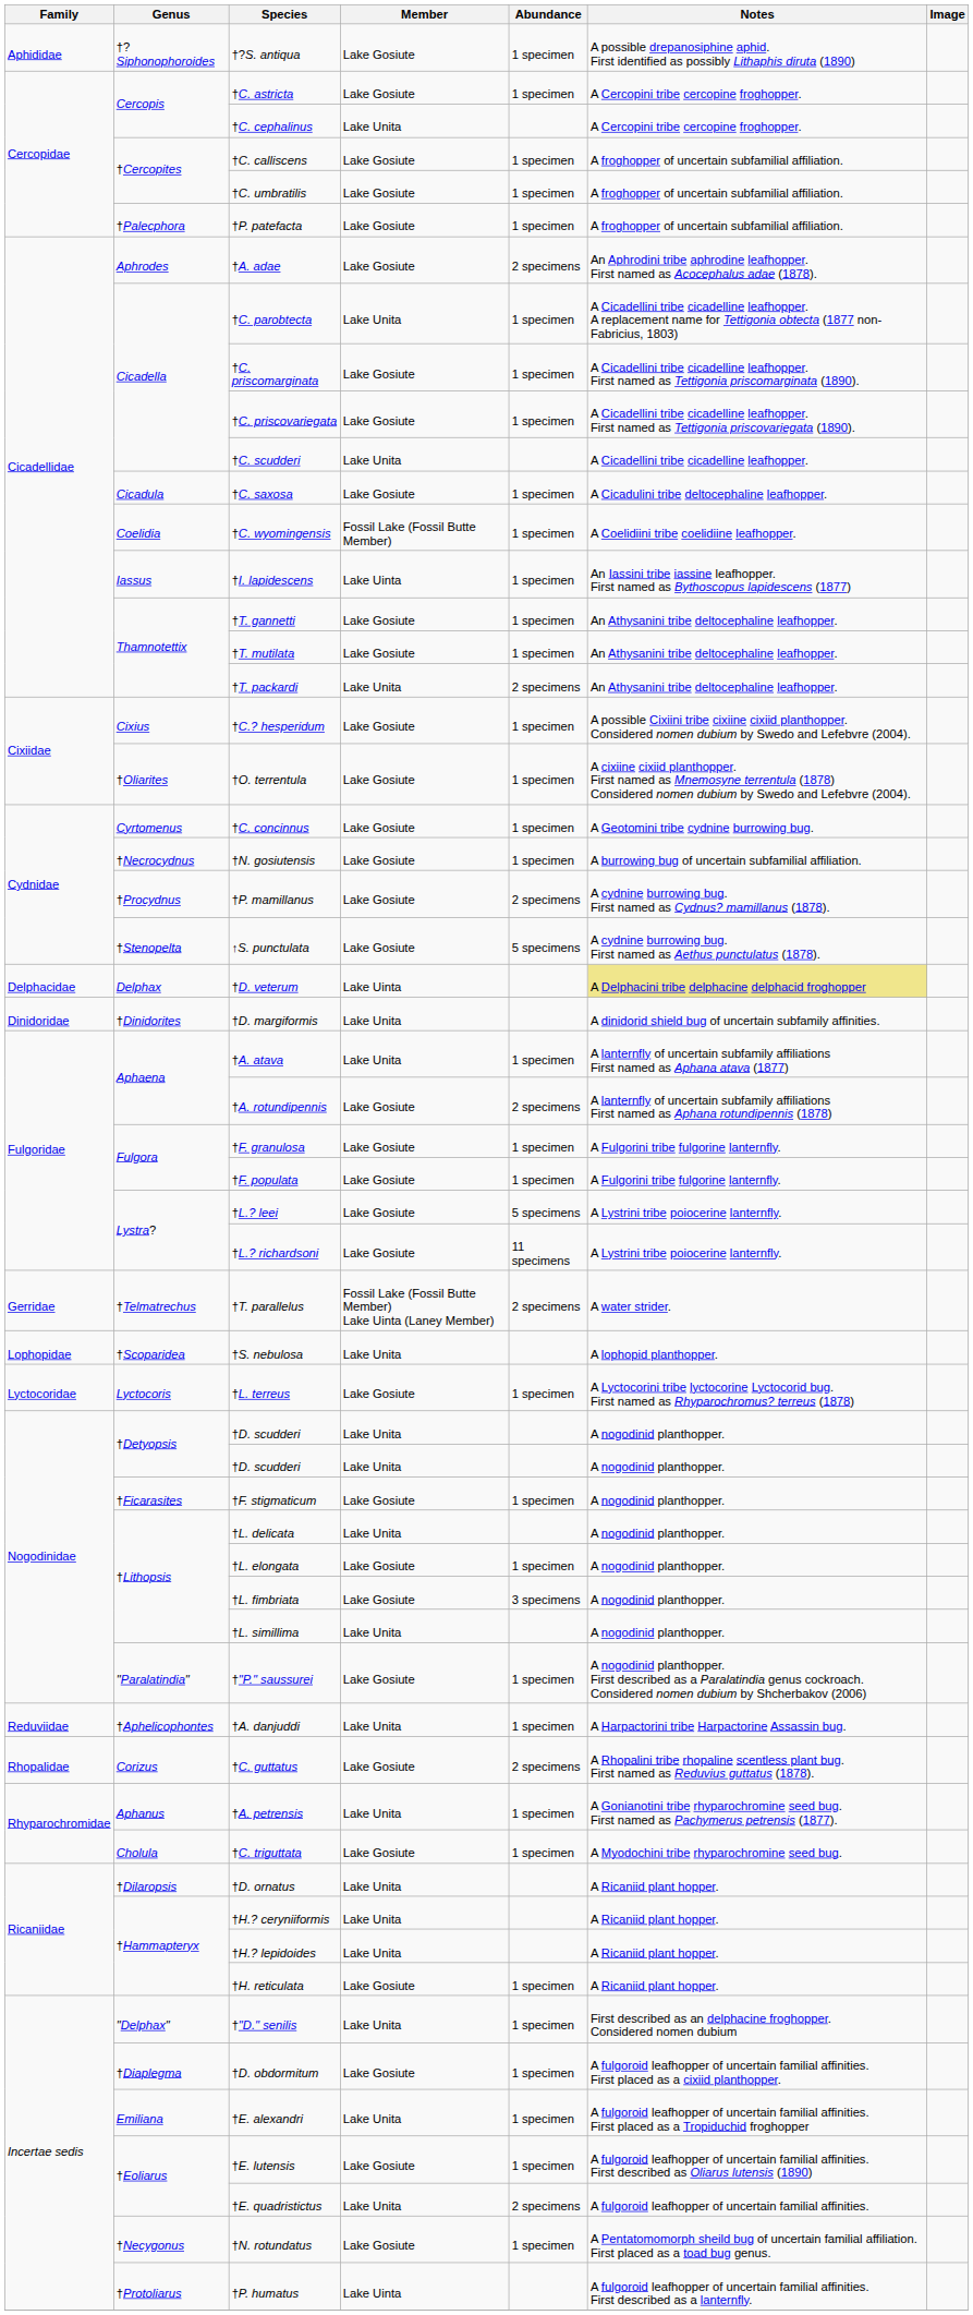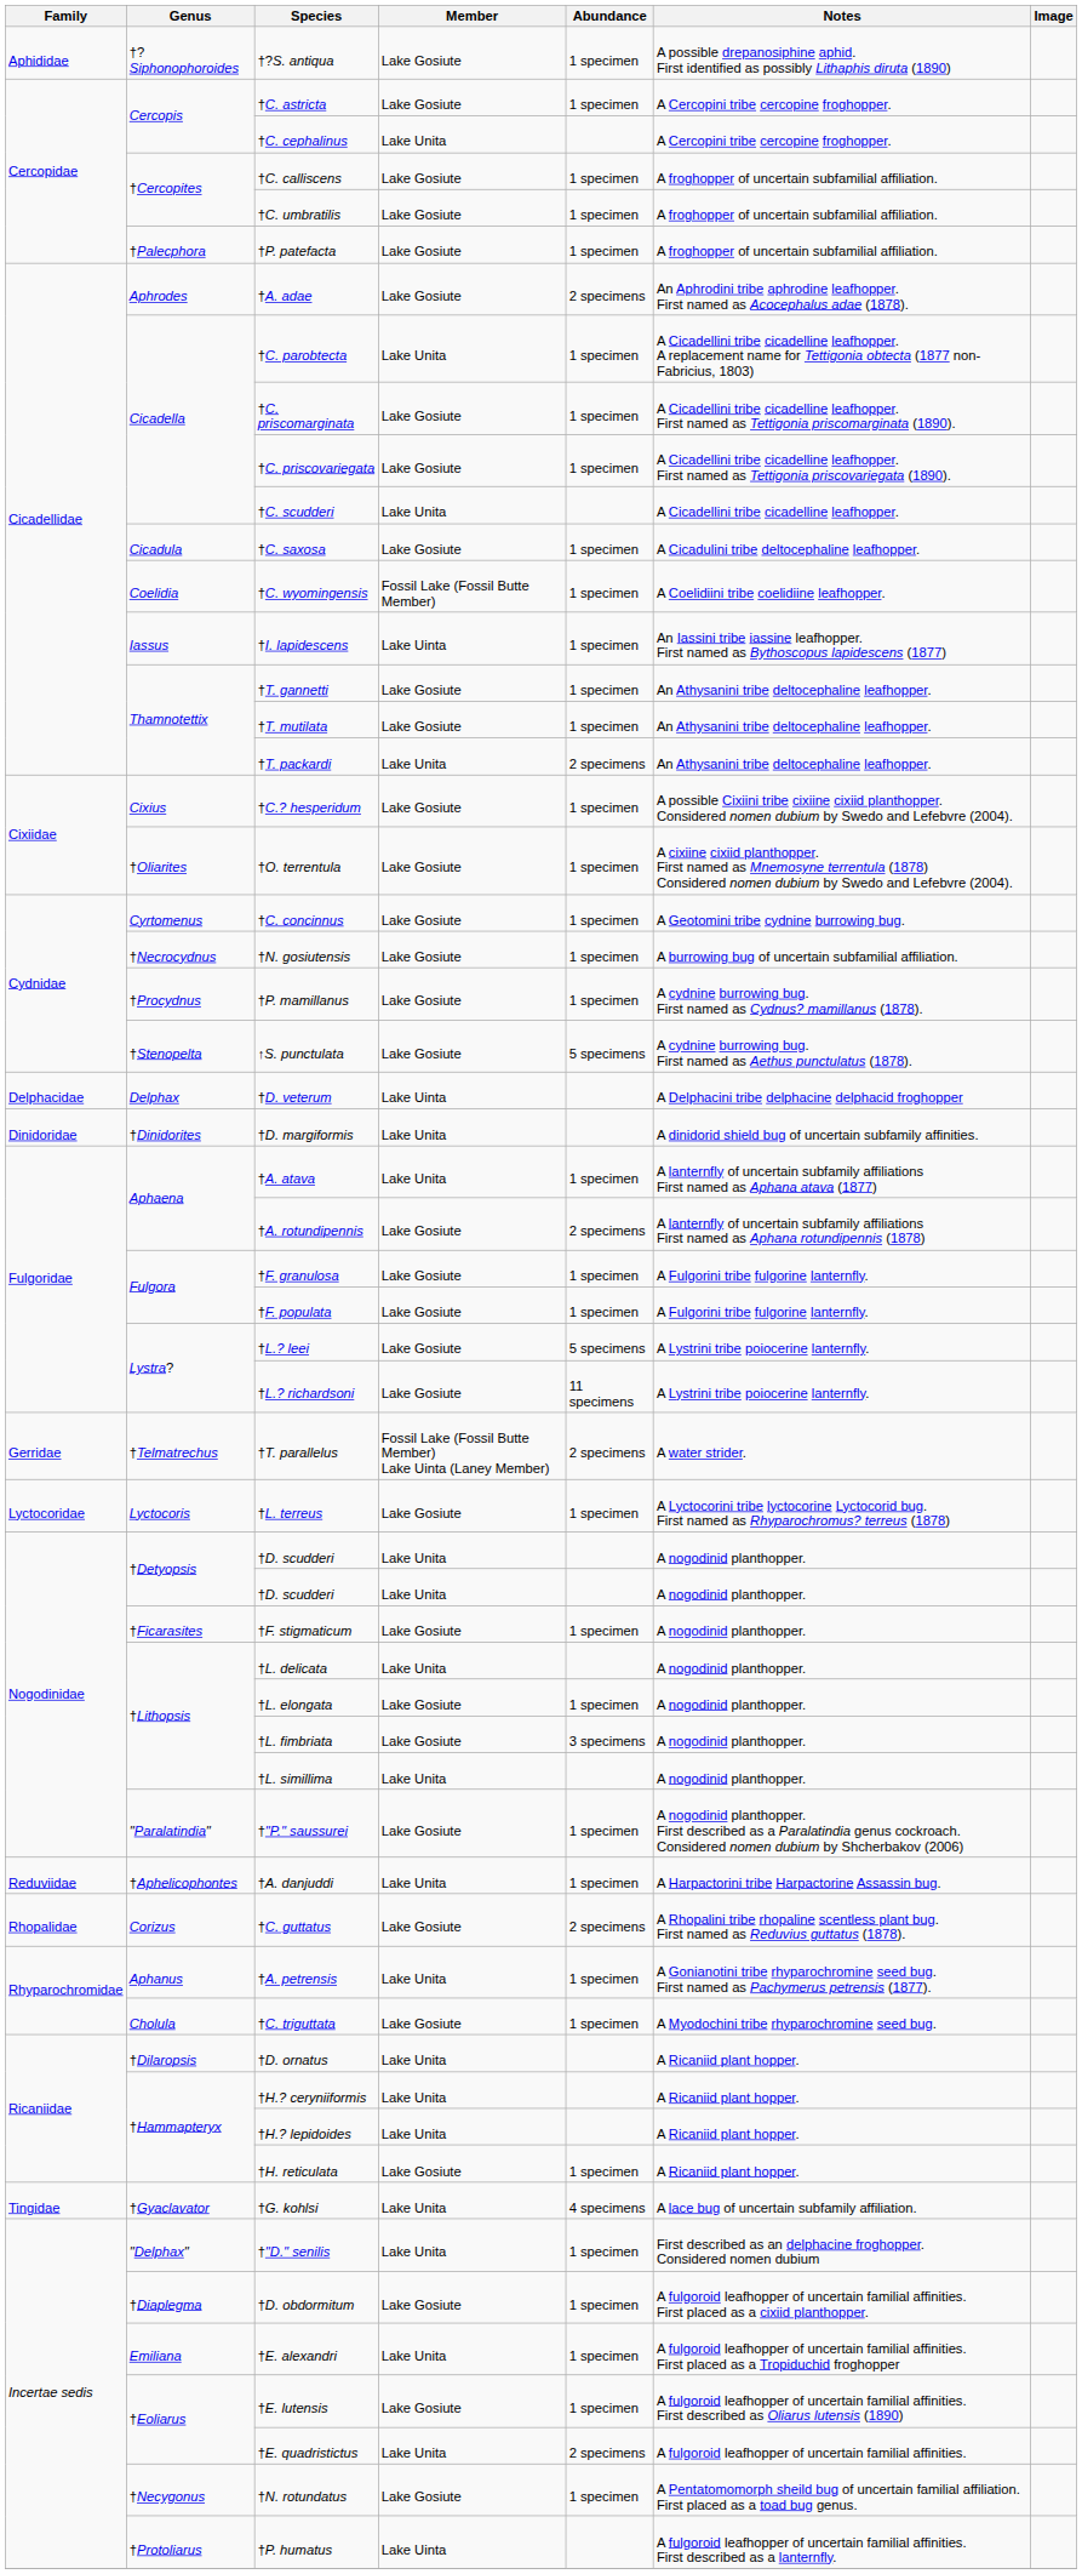 <table class="wikitable" style="margin:auto;width:100%;">
 <tr>
 <th>Family</th>
 <th>Genus</th>
 <th>Species</th>
 <th>Member</th>
 <th>Abundance</th>
 <th>Notes</th>
 <th>Image</th>
 </tr>
 <tr>
 <td><br><a href='#'>Aphididae</a></td>
 <td><br>†?<em><a href='#'>Siphonophoroides</a></em></td>
 <td><br>†?<em>S. antiqua</em> </td>
 <td><br>Lake Gosiute</td>
 <td><br>1 specimen</td>
 <td><br>A possible <a href='#'>drepanosiphine</a> <a href='#'>aphid</a>.<br>First identified as possibly <em><a href='#'>Lithaphis diruta</a></em> (<a href='#'>1890</a>)</td>
 <td></td>
 </tr>
 <tr>
 <td rowspan=5><a href='#'>Cercopidae</a></td>
 <td rowspan=2><em><a href='#'>Cercopis</a></em></td>
 <td><br>†<em><a href='#'>C. astricta</a></em> </td>
 <td><br>Lake Gosiute</td>
 <td><br>1 specimen</td>
 <td><br>A <a href='#'>Cercopini tribe</a> <a href='#'>cercopine</a> <a href='#'>froghopper</a>.</td>
 <td><br></td>
 </tr>
 <tr>
 <td><br>†<em><a href='#'>C. cephalinus</a></em> </td>
 <td><br>Lake Unita</td>
 <td></td>
 <td><br>A <a href='#'>Cercopini tribe</a> <a href='#'>cercopine</a> <a href='#'>froghopper</a>.</td>
 <td></td>
 </tr>
 <tr>
 <td rowspan=2>†<em><a href='#'>Cercopites</a></em></td>
 <td><br>†<em>C. calliscens</em> </td>
 <td><br>Lake Gosiute</td>
 <td><br>1 specimen</td>
 <td><br>A <a href='#'>froghopper</a> of uncertain subfamilial affiliation.</td>
 <td><br></td>
 </tr>
 <tr>
 <td><br>†<em>C. umbratilis</em> </td>
 <td><br>Lake Gosiute</td>
 <td><br>1 specimen</td>
 <td><br>A <a href='#'>froghopper</a> of uncertain subfamilial affiliation.</td>
 <td><br></td>
 </tr>
 <tr>
 <td><br>†<em><a href='#'>Palecphora</a></em></td>
 <td><br>†<em>P. patefacta</em> </td>
 <td><br>Lake Gosiute</td>
 <td><br>1 specimen</td>
 <td><br>A <a href='#'>froghopper</a> of uncertain subfamilial affiliation.</td>
 <td><br></td>
 </tr>
 <tr>
 <td rowspan=11><a href='#'>Cicadellidae</a></td>
 <td><br><em><a href='#'>Aphrodes</a></em></td>
 <td><br>†<em><a href='#'>A. adae</a></em> </td>
 <td><br>Lake Gosiute</td>
 <td><br>2 specimens</td>
 <td><br>An <a href='#'>Aphrodini tribe</a> <a href='#'>aphrodine</a> <a href='#'>leafhopper</a>.<br> First named as <em><a href='#'>Acocephalus adae</a></em> (<a href='#'>1878</a>).</td>
 <td><br></td>
 </tr>
 <tr>
 <td rowspan=4><em><a href='#'>Cicadella</a></em></td>
 <td><br>†<em><a href='#'>C. parobtecta</a></em> </td>
 <td><br>Lake Unita</td>
 <td><br>1 specimen</td>
 <td><br>A <a href='#'>Cicadellini tribe</a> <a href='#'>cicadelline</a> <a href='#'>leafhopper</a>.<br>A replacement name for <em><a href='#'>Tettigonia obtecta</a></em> (<a href='#'>1877</a> non-Fabricius, 1803)</td>
 <td><br></td>
 </tr>
 <tr>
 <td><br>†<em><a href='#'>C. priscomarginata</a></em> </td>
 <td><br>Lake Gosiute</td>
 <td><br>1 specimen</td>
 <td><br>A <a href='#'>Cicadellini tribe</a> <a href='#'>cicadelline</a> <a href='#'>leafhopper</a>.<br> First named as <em><a href='#'>Tettigonia priscomarginata</a></em> (<a href='#'>1890</a>).</td>
 <td><br></td>
 </tr>
 <tr>
 <td><br>†<em><a href='#'>C. priscovariegata</a></em> </td>
 <td><br>Lake Gosiute</td>
 <td><br>1 specimen</td>
 <td><br>A <a href='#'>Cicadellini tribe</a> <a href='#'>cicadelline</a> <a href='#'>leafhopper</a>.<br> First named as <em><a href='#'>Tettigonia priscovariegata</a></em> (<a href='#'>1890</a>).</td>
 <td></td>
 </tr>
 <tr>
 <td><br>†<em><a href='#'>C. scudderi</a></em> </td>
 <td><br>Lake Unita</td>
 <td></td>
 <td><br>A <a href='#'>Cicadellini tribe</a> <a href='#'>cicadelline</a> <a href='#'>leafhopper</a>.</td>
 <td></td>
 </tr>
 <tr>
 <td><br><em><a href='#'>Cicadula</a></em></td>
 <td><br>†<em><a href='#'>C. saxosa</a></em> </td>
 <td><br>Lake Gosiute</td>
 <td><br>1 specimen</td>
 <td><br>A <a href='#'>Cicadulini tribe</a> <a href='#'>deltocephaline</a> <a href='#'>leafhopper</a>.</td>
 <td><br></td>
 </tr>
 <tr>
 <td><br><em><a href='#'>Coelidia</a></em></td>
 <td><br>†<em><a href='#'>C. wyomingensis</a></em> </td>
 <td><br>Fossil Lake (Fossil Butte Member)</td>
 <td><br>1 specimen</td>
 <td><br>A <a href='#'>Coelidiini tribe</a> <a href='#'>coelidiine</a> <a href='#'>leafhopper</a>.</td>
 <td><br></td>
 </tr>
 <tr>
 <td><br><em><a href='#'>Iassus</a></em></td>
 <td><br>†<em><a href='#'>I. lapidescens</a></em> </td>
 <td><br>Lake Uinta</td>
 <td><br>1 specimen</td>
 <td><br>An <a href='#'>Iassini tribe</a> <a href='#'>iassine</a> leafhopper.<br> First named as <em><a href='#'>Bythoscopus lapidescens</a></em> (<a href='#'>1877</a>)</td>
 <td><br></td>
 </tr>
 <tr>
 <td rowspan=3><em><a href='#'>Thamnotettix</a></em></td>
 <td><br>†<em><a href='#'>T. gannetti</a></em> </td>
 <td><br>Lake Gosiute</td>
 <td><br>1 specimen</td>
 <td><br>An <a href='#'>Athysanini tribe</a> <a href='#'>deltocephaline</a> <a href='#'>leafhopper</a>.</td>
 <td><br></td>
 </tr>
 <tr>
 <td><br>†<em><a href='#'>T. mutilata</a></em> </td>
 <td><br>Lake Gosiute</td>
 <td><br>1 specimen</td>
 <td><br>An <a href='#'>Athysanini tribe</a> <a href='#'>deltocephaline</a> <a href='#'>leafhopper</a>.</td>
 <td><br></td>
 </tr>
 <tr>
 <td><br>†<em><a href='#'>T. packardi</a></em> </td>
 <td><br>Lake Unita</td>
 <td><br>2 specimens</td>
 <td><br>An <a href='#'>Athysanini tribe</a> <a href='#'>deltocephaline</a> <a href='#'>leafhopper</a>.</td>
 <td><br></td>
 </tr>
 <tr>
 <td rowspan=2><a href='#'>Cixiidae</a></td>
 <td><br><em><a href='#'>Cixius</a></em></td>
 <td><br>†<em><a href='#'>C.? hesperidum</a></em> </td>
 <td><br>Lake Gosiute</td>
 <td><br>1 specimen</td>
 <td><br>A possible <a href='#'>Cixiini tribe</a> <a href='#'>cixiine</a> <a href='#'>cixiid planthopper</a>.<br>Considered <em>nomen dubium</em> by Swedo and Lefebvre (2004).</td>
 <td><br></td>
 </tr>
 <tr>
 <td><br>†<em><a href='#'>Oliarites</a></em></td>
 <td><br>†<em>O. terrentula</em> </td>
 <td><br>Lake Gosiute</td>
 <td><br>1 specimen</td>
 <td><br>A <a href='#'>cixiine</a> <a href='#'>cixiid planthopper</a>.<br>First named as <em><a href='#'>Mnemosyne terrentula</a></em> (<a href='#'>1878</a>)<br>Considered <em>nomen dubium</em> by Swedo and Lefebvre (2004).</td>
 <td><br></td>
 </tr>
 <tr>
 <td rowspan=4><a href='#'>Cydnidae</a></td>
 <td><br><em><a href='#'>Cyrtomenus</a></em></td>
 <td><br>†<em><a href='#'>C. concinnus</a></em> </td>
 <td><br>Lake Gosiute</td>
 <td><br>1 specimen</td>
 <td><br>A <a href='#'>Geotomini tribe</a> <a href='#'>cydnine</a> <a href='#'>burrowing bug</a>.</td>
 <td><br></td>
 </tr>
 <tr>
 <td><br>†<em><a href='#'>Necrocydnus</a></em></td>
 <td><br>†<em>N. gosiutensis</em> </td>
 <td><br>Lake Gosiute</td>
 <td><br>1 specimen</td>
 <td><br>A <a href='#'>burrowing bug</a> of uncertain subfamilial affiliation.</td>
 <td><br></td>
 </tr>
 <tr>
 <td><br>†<em><a href='#'>Procydnus</a></em></td>
 <td><br>†<em>P. mamillanus</em> </td>
 <td><br>Lake Gosiute</td>
-<td><br>2 specimens</td>
+<td><br>1 specimen</td>
 <td><br>A <a href='#'>cydnine</a> <a href='#'>burrowing bug</a>.<br> First named as <em><a href='#'>Cydnus? mamillanus</a></em> (<a href='#'>1878</a>).</td>
 <td><br></td>
 </tr>
 <tr>
 <td><br>†<em><a href='#'>Stenopelta</a></em></td>
 <td><br>↑<em>S. punctulata</em> </td>
 <td><br>Lake Gosiute</td>
 <td><br>5 specimens</td>
 <td><br>A <a href='#'>cydnine</a> <a href='#'>burrowing bug</a>.<br> First named as <em><a href='#'>Aethus punctulatus</a></em> (<a href='#'>1878</a>).</td>
 <td><br></td>
 </tr>
 <tr>
 <td><br><a href='#'>Delphacidae</a></td>
 <td><br><em><a href='#'>Delphax</a></em></td>
 <td><br>†<em><a href='#'>D. veterum</a></em> </td>
 <td><br>Lake Uinta</td>
 <td></td>
-<td style="background: khaki;"><br>A <a href='#'>Delphacini tribe</a> <a href='#'>delphacine</a>  <a href='#'>delphacid froghopper</a></td>
+<td><br>A <a href='#'>Delphacini tribe</a> <a href='#'>delphacine</a>  <a href='#'>delphacid froghopper</a></td>
 <td><br></td>
 </tr>
 <tr>
 <td><br><a href='#'>Dinidoridae</a></td>
 <td><br>†<em><a href='#'>Dinidorites</a></em></td>
 <td><br>†<em>D. margiformis</em> </td>
 <td><br>Lake Unita</td>
 <td></td>
 <td><br>A <a href='#'>dinidorid shield bug</a> of uncertain subfamily affinities.</td>
 <td><br></td>
 </tr>
 <tr>
 <td rowspan=6><a href='#'>Fulgoridae</a></td>
 <td rowspan=2><em><a href='#'>Aphaena</a></em></td>
 <td><br>†<em><a href='#'>A. atava</a></em> </td>
 <td><br>Lake Unita</td>
 <td><br>1 specimen</td>
 <td><br>A <a href='#'>lanternfly</a> of uncertain subfamily affiliations<br>First named as <em><a href='#'>Aphana atava</a></em> (<a href='#'>1877</a>)</td>
 <td><br></td>
 </tr>
 <tr>
 <td><br>†<em><a href='#'>A. rotundipennis</a></em> </td>
 <td><br>Lake Gosiute</td>
 <td><br>2 specimens</td>
 <td><br>A <a href='#'>lanternfly</a> of uncertain subfamily affiliations<br>First named as <em><a href='#'>Aphana rotundipennis</a></em> (<a href='#'>1878</a>)</td>
 <td><br></td>
 </tr>
 <tr>
 <td rowspan=2><em><a href='#'>Fulgora</a></em></td>
 <td><br>†<em><a href='#'>F. granulosa</a></em> </td>
 <td><br>Lake Gosiute</td>
 <td><br>1 specimen</td>
 <td><br>A <a href='#'>Fulgorini tribe</a> <a href='#'>fulgorine</a> <a href='#'>lanternfly</a>.</td>
 <td><br></td>
 </tr>
 <tr>
 <td><br>†<em><a href='#'>F. populata</a></em> </td>
 <td><br>Lake Gosiute</td>
 <td><br>1 specimen</td>
 <td><br>A <a href='#'>Fulgorini tribe</a> <a href='#'>fulgorine</a> <a href='#'>lanternfly</a>.</td>
 <td><br></td>
 </tr>
 <tr>
 <td rowspan=2><em><a href='#'>Lystra</a></em>?</td>
 <td><br>†<em><a href='#'>L.? leei</a></em> </td>
 <td><br>Lake Gosiute</td>
 <td><br>5 specimens</td>
 <td><br>A <a href='#'>Lystrini tribe</a> <a href='#'>poiocerine</a> <a href='#'>lanternfly</a>.</td>
 <td><br></td>
 </tr>
 <tr>
 <td><br>†<em><a href='#'>L.? richardsoni</a></em> </td>
 <td><br>Lake Gosiute</td>
 <td><br>11 specimens</td>
 <td><br>A <a href='#'>Lystrini tribe</a> <a href='#'>poiocerine</a> <a href='#'>lanternfly</a>.</td>
 <td><br></td>
 </tr>
 <tr>
 <td><br><a href='#'>Gerridae</a></td>
 <td><br>†<em><a href='#'>Telmatrechus</a></em></td>
 <td><br>†<em>T. parallelus</em> </td>
 <td><br>Fossil Lake (Fossil Butte Member)<br>Lake Uinta (Laney Member)</td>
 <td><br>2 specimens</td>
 <td><br>A <a href='#'>water strider</a>.</td>
 <td><br></td>
-</tr>
-<tr>
-<td><br><a href='#'>Lophopidae</a></td>
-<td><br>†<em><a href='#'>Scoparidea</a></em></td>
-<td><br>†<em>S. nebulosa</em> </td>
-<td><br>Lake Unita</td>
-<td></td>
-<td><br>A <a href='#'>lophopid planthopper</a>.</td>
-<td></td>
 </tr>
 <tr>
 <td><br><a href='#'>Lyctocoridae</a></td>
 <td><br><em><a href='#'>Lyctocoris</a></em></td>
 <td><br>†<em><a href='#'>L. terreus</a></em> </td>
 <td><br>Lake Gosiute</td>
 <td><br>1 specimen</td>
 <td><br>A <a href='#'>Lyctocorini tribe</a> <a href='#'>lyctocorine</a> <a href='#'>Lyctocorid bug</a>.<br> First named as <em><a href='#'>Rhyparochromus? terreus</a></em> (<a href='#'>1878</a>)</td>
 <td><br></td>
 </tr>
 <tr>
 <td rowspan=8><a href='#'>Nogodinidae</a></td>
 <td rowspan=2>†<em><a href='#'>Detyopsis</a></em></td>
 <td><br>†<em>D. scudderi</em> </td>
 <td><br>Lake Unita</td>
 <td></td>
 <td><br>A <a href='#'>nogodinid</a> planthopper.</td>
 <td></td>
 </tr>
 <tr>
 <td><br>†<em>D. scudderi</em> </td>
 <td><br>Lake Unita</td>
 <td></td>
 <td><br>A <a href='#'>nogodinid</a> planthopper.</td>
 <td></td>
 </tr>
 <tr>
 <td><br>†<em><a href='#'>Ficarasites</a></em></td>
 <td><br>†<em>F. stigmaticum</em> </td>
 <td><br>Lake Gosiute</td>
 <td><br>1 specimen</td>
 <td><br>A <a href='#'>nogodinid</a> planthopper.</td>
 <td><br></td>
 </tr>
 <tr>
 <td rowspan=4>†<em><a href='#'>Lithopsis</a></em></td>
 <td><br>†<em>L. delicata</em> </td>
 <td><br>Lake Unita</td>
 <td></td>
 <td><br>A <a href='#'>nogodinid</a> planthopper.</td>
 <td></td>
 </tr>
 <tr>
 <td><br>†<em>L. elongata</em> </td>
 <td><br>Lake Gosiute</td>
 <td><br>1 specimen</td>
 <td><br>A <a href='#'>nogodinid</a> planthopper.</td>
 <td><br></td>
 </tr>
 <tr>
 <td><br>†<em>L. fimbriata</em> </td>
 <td><br>Lake Gosiute</td>
 <td><br>3 specimens</td>
 <td><br>A <a href='#'>nogodinid</a> planthopper.</td>
 <td><br></td>
 </tr>
 <tr>
 <td><br>†<em>L. simillima</em> </td>
 <td><br>Lake Unita</td>
 <td></td>
 <td><br>A <a href='#'>nogodinid</a> planthopper.</td>
 <td></td>
 </tr>
 <tr>
 <td><br><em>"<a href='#'>Paralatindia</a>"</em></td>
 <td><br>†<em><a href='#'>"P." saussurei</a></em> </td>
 <td><br>Lake Gosiute</td>
 <td><br>1 specimen</td>
 <td><br>A <a href='#'>nogodinid</a> planthopper.<br>First described as a <em>Paralatindia</em> genus cockroach.<br>Considered <em>nomen dubium</em> by Shcherbakov (2006)</td>
 <td><br></td>
 </tr>
 <tr>
 <td><br><a href='#'>Reduviidae</a></td>
 <td><br>†<em><a href='#'>Aphelicophontes</a></em></td>
 <td><br>†<em>A. danjuddi</em> </td>
 <td><br>Lake Unita</td>
 <td><br>1 specimen</td>
 <td><br>A <a href='#'>Harpactorini tribe</a> <a href='#'>Harpactorine</a> <a href='#'>Assassin bug</a>.</td>
 <td></td>
 </tr>
 <tr>
 <td><br><a href='#'>Rhopalidae</a></td>
 <td><br><em><a href='#'>Corizus</a></em></td>
 <td><br>†<em><a href='#'>C. guttatus</a></em> </td>
 <td><br>Lake Gosiute</td>
 <td><br>2 specimens</td>
 <td><br>A <a href='#'>Rhopalini tribe</a> <a href='#'>rhopaline</a> <a href='#'>scentless plant bug</a>.<br> First named as <em><a href='#'>Reduvius guttatus</a></em> (<a href='#'>1878</a>).</td>
 <td><br></td>
 </tr>
 <tr>
 <td rowspan=2><a href='#'>Rhyparochromidae</a></td>
 <td><br><em><a href='#'>Aphanus</a></em></td>
 <td><br>†<em><a href='#'>A. petrensis</a></em> </td>
 <td><br>Lake Unita</td>
 <td><br>1 specimen</td>
 <td><br>A <a href='#'>Gonianotini tribe</a> <a href='#'>rhyparochromine</a> <a href='#'>seed bug</a>.<br> First named as <em><a href='#'>Pachymerus petrensis</a></em> (<a href='#'>1877</a>).</td>
 <td><br></td>
 </tr>
 <tr>
 <td><br><em><a href='#'>Cholula</a></em></td>
 <td><br>†<em><a href='#'>C. triguttata</a></em> </td>
 <td><br>Lake Gosiute</td>
 <td><br>1 specimen</td>
 <td><br>A <a href='#'>Myodochini tribe</a> <a href='#'>rhyparochromine</a> <a href='#'>seed bug</a>.</td>
 <td><br></td>
 </tr>
 <tr>
 <td rowspan=4><a href='#'>Ricaniidae</a></td>
 <td><br>†<em><a href='#'>Dilaropsis</a></em></td>
 <td><br>†<em>D. ornatus</em> </td>
 <td><br>Lake Unita</td>
 <td></td>
 <td><br>A <a href='#'>Ricaniid plant hopper</a>.</td>
 <td></td>
 </tr>
 <tr>
 <td rowspan=3>†<em><a href='#'>Hammapteryx</a></em></td>
 <td><br>†<em>H.? ceryniiformis</em> </td>
 <td><br>Lake Unita</td>
 <td></td>
 <td><br>A <a href='#'>Ricaniid plant hopper</a>.</td>
 <td></td>
 </tr>
 <tr>
 <td><br>†<em>H.? lepidoides</em> </td>
 <td><br>Lake Unita</td>
 <td></td>
 <td><br>A <a href='#'>Ricaniid plant hopper</a>.</td>
 <td></td>
 </tr>
 <tr>
 <td><br>†<em>H. reticulata</em> </td>
 <td><br>Lake Gosiute</td>
 <td><br>1 specimen</td>
 <td><br>A <a href='#'>Ricaniid plant hopper</a>.</td>
 <td><br></td>
 </tr>
 <tr>
+<td><br><a href='#'>Tingidae</a></td>
+<td><br>†<em><a href='#'>Gyaclavator</a></em></td>
+<td><br>†<em>G. kohlsi</em> </td>
+<td><br>Lake Unita</td>
+<td><br>4 specimens</td>
+<td><br>A <a href='#'>lace bug</a> of uncertain subfamily affiliation.</td>
+<td><br></td>
+</tr>
+<tr>
 <td rowspan=7><em>Incertae sedis</em></td>
 <td><br><em>"<a href='#'>Delphax</a>"</em></td>
 <td><br>†<em><a href='#'>"D." senilis</a></em> </td>
 <td><br>Lake Unita</td>
 <td><br>1 specimen</td>
 <td><br>First described as an <a href='#'>delphacine froghopper</a>.<br>Considered nomen dubium</td>
 <td><br></td>
 </tr>
 <tr>
 <td><br>†<em><a href='#'>Diaplegma</a></em></td>
 <td><br>†<em>D. obdormitum</em> </td>
 <td><br>Lake Gosiute</td>
 <td><br>1 specimen</td>
 <td><br>A <a href='#'>fulgoroid</a> leafhopper of uncertain familial affinities.<br>First placed as a <a href='#'>cixiid planthopper</a>.</td>
 <td></td>
 </tr>
 <tr>
 <td><br><em><a href='#'>Emiliana</a></em></td>
 <td><br>†<em>E. alexandri</em> </td>
 <td><br>Lake Unita</td>
 <td><br>1 specimen</td>
 <td><br>A <a href='#'>fulgoroid</a> leafhopper of uncertain familial affinities.<br>First placed as a <a href='#'>Tropiduchid</a> froghopper</td>
 <td></td>
 </tr>
 <tr>
 <td rowspan=2>†<em><a href='#'>Eoliarus</a></em></td>
 <td><br>†<em>E. lutensis</em> </td>
 <td><br>Lake Gosiute</td>
 <td><br>1 specimen</td>
 <td><br>A <a href='#'>fulgoroid</a> leafhopper of uncertain familial affinities.<br> First described as <em><a href='#'>Oliarus lutensis</a></em> (<a href='#'>1890</a>)</td>
 <td><br></td>
 </tr>
 <tr>
 <td><br>†<em>E. quadristictus</em> </td>
 <td><br>Lake Unita</td>
 <td><br>2 specimens</td>
 <td><br>A <a href='#'>fulgoroid</a> leafhopper of uncertain familial affinities.</td>
 <td><br></td>
 </tr>
 <tr>
 <td><br>†<em><a href='#'>Necygonus</a></em></td>
 <td><br>†<em>N. rotundatus</em> </td>
 <td><br>Lake Gosiute</td>
 <td><br>1 specimen</td>
 <td><br>A <a href='#'>Pentatomomorph sheild bug</a> of uncertain familial affiliation.<br> First placed as a <a href='#'>toad bug</a> genus.</td>
 <td></td>
 </tr>
 <tr>
 <td><br>†<em><a href='#'>Protoliarus</a></em></td>
 <td><br>†<em>P. humatus</em> </td>
 <td><br>Lake Uinta</td>
 <td></td>
 <td><br>A <a href='#'>fulgoroid</a> leafhopper of uncertain familial affinities.<br>First described as a <a href='#'>lanternfly</a>.</td>
 <td></td>
 </tr>
 <tr>
 </tr>
 </table>
